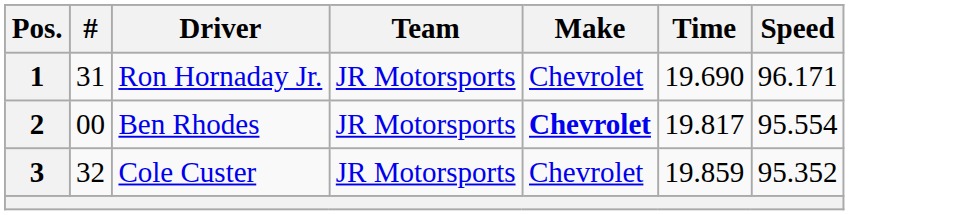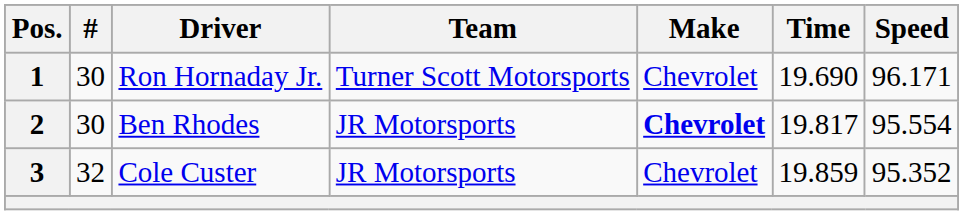 <table class="wikitable" style="font-size:95%">
 <tr>
 <th>Pos.</th>
 <th>#</th>
 <th>Driver</th>
 <th>Team</th>
 <th>Make</th>
 <th>Time</th>
 <th>Speed</th>
 </tr>
 <tr>
 <th>1</th>
-<td>31</td>
+<td>30</td>
 <td><a href='#'>Ron Hornaday Jr.</a></td>
-<td><a href='#'>JR Motorsports</a></td>
+<td><a href='#'>Turner Scott Motorsports</a></td>
 <td><a href='#'>Chevrolet</a></td>
 <td>19.690</td>
 <td>96.171</td>
 </tr>
 <tr>
 <th>2</th>
-<td>00</td>
+<td>30</td>
 <td><a href='#'>Ben Rhodes</a></td>
 <td><a href='#'>JR Motorsports</a></td>
 <td><strong><a href='#'>Chevrolet</a></strong></td>
 <td>19.817</td>
 <td>95.554</td>
 </tr>
 <tr>
 <th>3</th>
 <td>32</td>
 <td><a href='#'>Cole Custer</a></td>
 <td><a href='#'>JR Motorsports</a></td>
 <td><a href='#'>Chevrolet</a></td>
 <td>19.859</td>
 <td>95.352</td>
 </tr>
 <tr>
 <th colspan="7"></th>
 </tr>
 </table>
